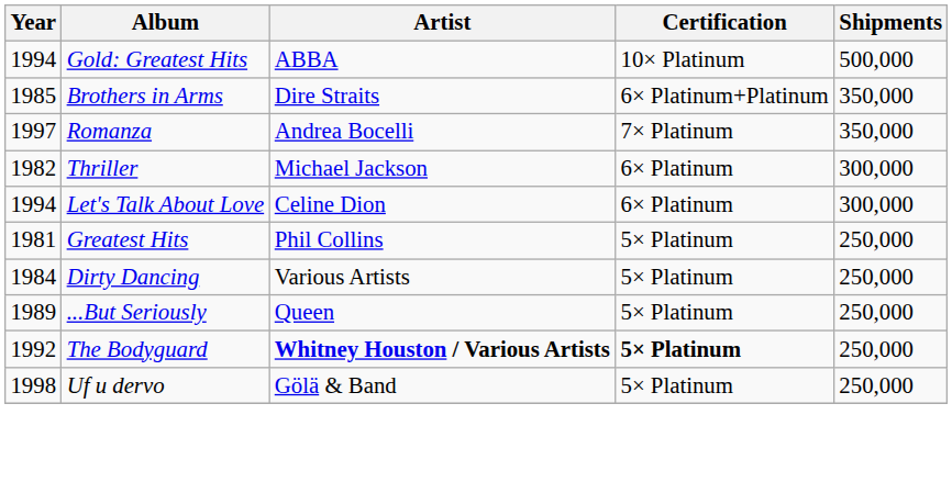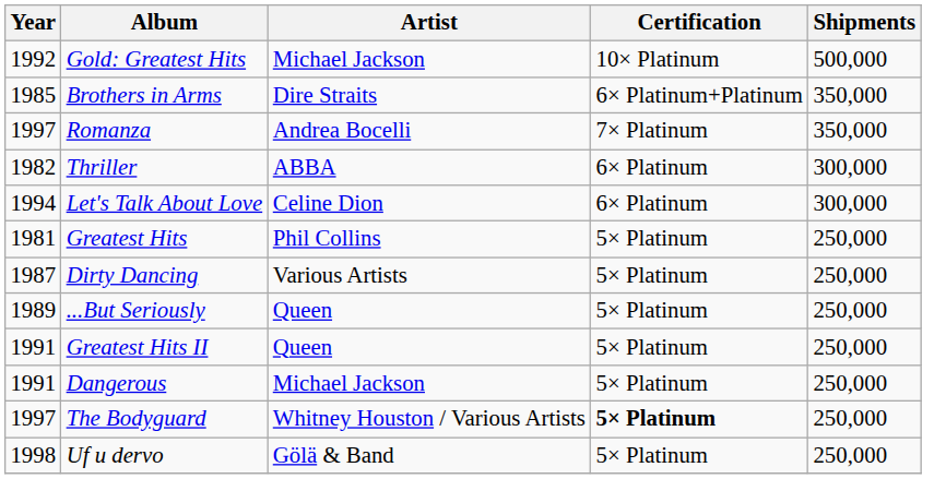 <table class="wikitable sortable">
 <tr>
 <th scope="col">Year</th>
 <th scope="col">Album</th>
 <th scope="col">Artist</th>
 <th scope="col" Class="unsortable">Certification</th>
 <th scope="col">Shipments</th>
 </tr>
 <tr>
-<td>1994</td>
+<td>1992</td>
 <td><em><a href='#'>Gold: Greatest Hits</a></em></td>
-<td><a href='#'>ABBA</a></td>
+<td><a href='#'>Michael Jackson</a></td>
 <td>10× Platinum</td>
 <td>500,000</td>
 </tr>
 <tr>
 <td>1985</td>
 <td><em><a href='#'>Brothers in Arms</a></em></td>
 <td><a href='#'>Dire Straits</a></td>
 <td>6× Platinum+Platinum</td>
 <td>350,000</td>
 </tr>
 <tr>
 <td>1997</td>
 <td><em><a href='#'>Romanza</a></em></td>
 <td><a href='#'>Andrea Bocelli</a></td>
 <td>7× Platinum</td>
 <td>350,000</td>
 </tr>
 <tr>
 <td>1982</td>
 <td><em><a href='#'>Thriller</a></em></td>
-<td><a href='#'>Michael Jackson</a></td>
+<td><a href='#'>ABBA</a></td>
 <td>6× Platinum</td>
 <td>300,000</td>
 </tr>
 <tr>
 <td>1994</td>
 <td><em><a href='#'>Let's Talk About Love</a></em></td>
 <td><a href='#'>Celine Dion</a></td>
 <td>6× Platinum</td>
 <td>300,000</td>
 </tr>
 <tr>
 <td>1981</td>
 <td><em><a href='#'>Greatest Hits</a></em></td>
 <td><a href='#'>Phil Collins</a></td>
 <td>5× Platinum</td>
 <td>250,000</td>
 </tr>
 <tr>
-<td>1984</td>
+<td>1987</td>
 <td><em><a href='#'>Dirty Dancing</a></em></td>
 <td>Various Artists</td>
 <td>5× Platinum</td>
 <td>250,000</td>
 </tr>
 <tr>
 <td>1989</td>
 <td><em><a href='#'>...But Seriously</a></em></td>
 <td><a href='#'>Queen</a></td>
 <td>5× Platinum</td>
 <td>250,000</td>
 </tr>
 <tr>
-<td>1992</td>
+<td>1991</td>
+<td><em><a href='#'>Greatest Hits II</a></em></td>
+<td><a href='#'>Queen</a></td>
+<td>5× Platinum</td>
+<td>250,000</td>
+</tr>
+<tr>
+<td>1991</td>
+<td><em><a href='#'>Dangerous</a></em></td>
+<td><a href='#'>Michael Jackson</a></td>
+<td>5× Platinum</td>
+<td>250,000</td>
+</tr>
+<tr>
+<td>1997</td>
 <td><em><a href='#'>The Bodyguard</a></em></td>
-<td><strong><a href='#'>Whitney Houston</a> / Various Artists</strong></td>
+<td><a href='#'>Whitney Houston</a> / Various Artists</td>
 <td><strong>5× Platinum</strong></td>
 <td>250,000</td>
 </tr>
 <tr>
 <td>1998</td>
 <td><em>Uf u dervo</em></td>
 <td><a href='#'>Gölä</a> & Band</td>
 <td>5× Platinum</td>
 <td>250,000</td>
 </tr>
 <tr>
 </tr>
 </table>
